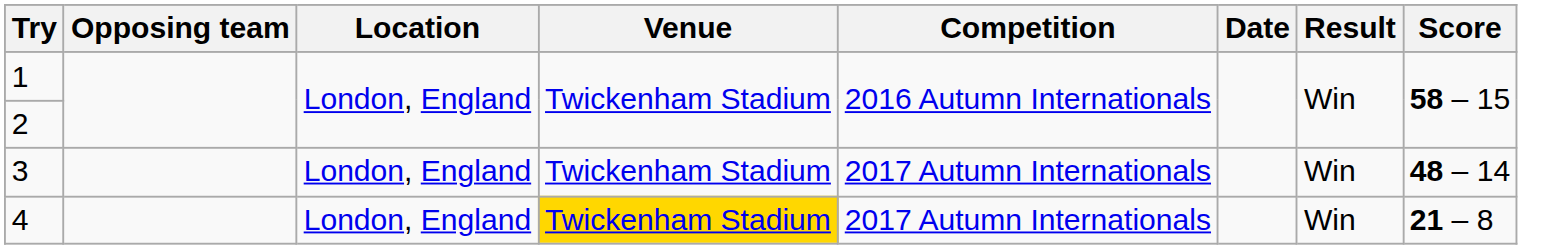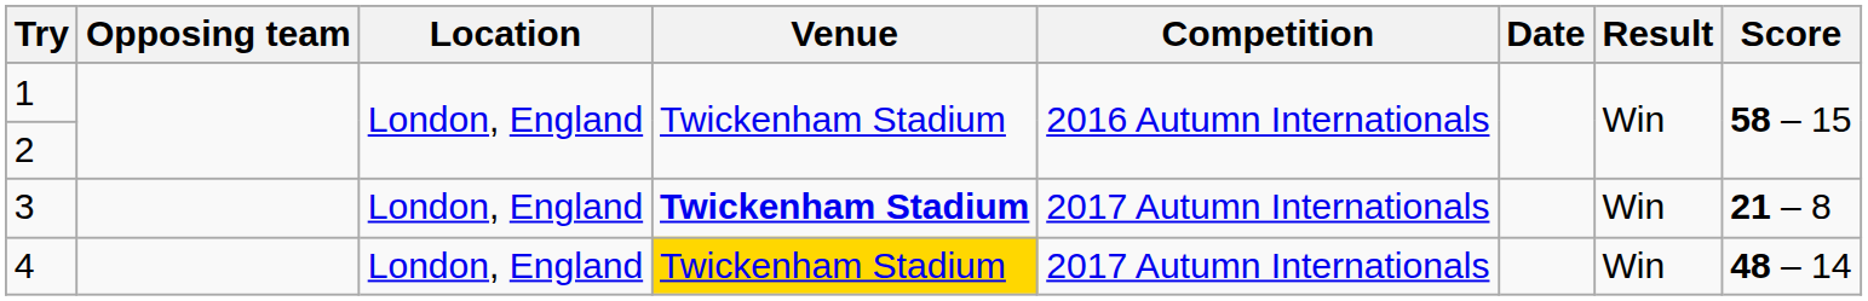 <table class="wikitable" style="font-size:100%">
 <tr>
 <th>Try</th>
 <th>Opposing team</th>
 <th>Location</th>
 <th>Venue</th>
 <th>Competition</th>
 <th>Date</th>
 <th>Result</th>
 <th>Score</th>
 </tr>
 <tr>
 <td>1</td>
 <td rowspan="2"></td>
 <td rowspan="2"><a href='#'>London</a>, <a href='#'>England</a></td>
 <td rowspan="2"><a href='#'>Twickenham Stadium</a></td>
 <td rowspan="2"><a href='#'>2016 Autumn Internationals</a></td>
 <td rowspan="2"></td>
 <td rowspan="2">Win</td>
 <td rowspan="2"><strong>58</strong> – 15 </td>
 </tr>
 <tr>
 <td>2</td>
 </tr>
 <tr>
 <td>3</td>
 <td></td>
 <td><a href='#'>London</a>, <a href='#'>England</a></td>
-<td><a href='#'>Twickenham Stadium</a></td>
+<td><strong><a href='#'>Twickenham Stadium</a></strong></td>
 <td><a href='#'>2017 Autumn Internationals</a></td>
 <td></td>
 <td>Win</td>
-<td><strong>48</strong> – 14 </td>
+<td><strong>21</strong> – 8 </td>
 </tr>
 <tr>
 <td>4</td>
 <td></td>
 <td><a href='#'>London</a>, <a href='#'>England</a></td>
 <td style="background: gold;"><a href='#'>Twickenham Stadium</a></td>
 <td><a href='#'>2017 Autumn Internationals</a></td>
 <td></td>
 <td>Win</td>
-<td><strong>21</strong> – 8 </td>
+<td><strong>48</strong> – 14 </td>
 </tr>
 </table>
